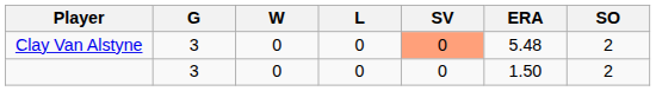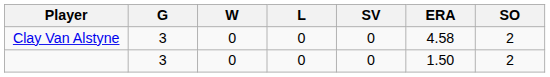 <table class="wikitable sortable">
 <tr>
 <th bgcolor="#DDDDFF" width="16%">Player</th>
 <th bgcolor="#DDDDFF" width="9%">G</th>
 <th bgcolor="#DDDDFF" width="9%">W</th>
 <th bgcolor="#DDDDFF" width="9%">L</th>
 <th bgcolor="#DDDDFF" width="9%">SV</th>
 <th bgcolor="#DDDDFF" width="9%">ERA</th>
 <th bgcolor="#DDDDFF" width="9%">SO</th>
 </tr>
 <tr align="center">
 <td><a href='#'>Clay Van Alstyne</a></td>
 <td>3</td>
 <td>0</td>
 <td>0</td>
-<td style="background: lightsalmon;">0</td>
-<td>5.48</td>
+<td>0</td>
+<td>4.58</td>
 <td>2</td>
 </tr>
 <tr align="center">
 <td></td>
 <td>3</td>
 <td>0</td>
 <td>0</td>
 <td>0</td>
 <td>1.50</td>
 <td>2</td>
 </tr>
 </table>
